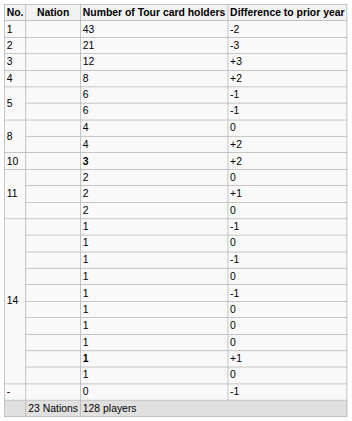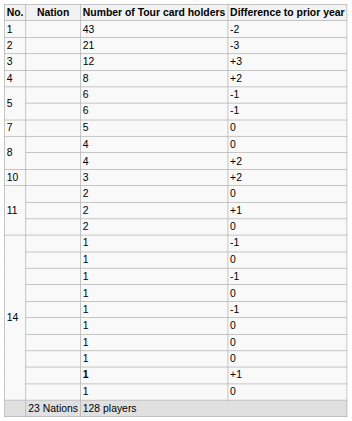 <table class="wikitable sortable">
 <tr>
 <th>No.</th>
 <th>Nation</th>
 <th>Number of Tour card holders</th>
 <th>Difference to prior year</th>
 </tr>
 <tr>
 <td>1</td>
 <td></td>
 <td>43</td>
 <td>-2</td>
 </tr>
 <tr>
 <td>2</td>
 <td></td>
 <td>21</td>
 <td>-3</td>
 </tr>
 <tr>
 <td>3</td>
 <td></td>
 <td>12</td>
 <td>+3</td>
 </tr>
 <tr>
 <td>4</td>
 <td></td>
 <td>8</td>
 <td>+2</td>
 </tr>
 <tr>
 <td rowspan="2">5</td>
 <td></td>
 <td>6</td>
 <td>-1</td>
 </tr>
 <tr>
 <td></td>
 <td>6</td>
 <td>-1</td>
 </tr>
 <tr>
+<td>7</td>
+<td></td>
+<td>5</td>
+<td>0</td>
+</tr>
+<tr>
 <td rowspan="2">8</td>
 <td></td>
 <td>4</td>
 <td>0</td>
 </tr>
 <tr>
 <td></td>
 <td>4</td>
 <td>+2</td>
 </tr>
 <tr>
 <td rowspan="1">10</td>
 <td></td>
-<td><strong>3</strong></td>
+<td>3</td>
 <td>+2</td>
 </tr>
 <tr>
 <td rowspan="3">11</td>
 <td></td>
 <td>2</td>
 <td>0</td>
 </tr>
 <tr>
 <td></td>
 <td>2</td>
 <td>+1</td>
 </tr>
 <tr>
 <td></td>
 <td>2</td>
 <td>0</td>
 </tr>
 <tr>
 <td rowspan="10">14</td>
 <td></td>
 <td>1</td>
 <td>-1</td>
 </tr>
 <tr>
 <td></td>
 <td>1</td>
 <td>0</td>
 </tr>
 <tr>
 <td></td>
 <td>1</td>
 <td>-1</td>
 </tr>
 <tr>
 <td></td>
 <td>1</td>
 <td>0</td>
 </tr>
 <tr>
 <td></td>
 <td>1</td>
 <td>-1</td>
 </tr>
 <tr>
 <td></td>
 <td>1</td>
 <td>0</td>
 </tr>
 <tr>
 <td></td>
 <td>1</td>
 <td>0</td>
 </tr>
 <tr>
 <td></td>
 <td>1</td>
 <td>0</td>
 </tr>
 <tr>
 <td></td>
 <td><strong>1</strong></td>
 <td>+1</td>
 </tr>
 <tr>
 <td></td>
 <td>1</td>
 <td>0</td>
 </tr>
-<tr>
-<td>-</td>
-<td></td>
-<td>0</td>
-<td>-1</td>
-</tr>
 <tr bgcolor="#E0E0E0">
 <td></td>
 <td>23 Nations</td>
 <td colspan="2">128 players</td>
 </tr>
 </table>
